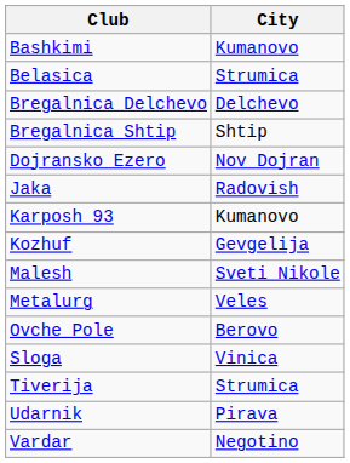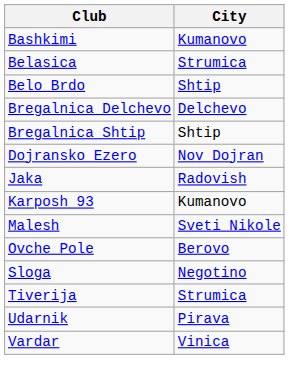 <table class="wikitable">
 <tr>
 <th>Club</th>
 <th>City</th>
 </tr>
 <tr>
 <td><a href='#'>Bashkimi</a></td>
 <td><a href='#'>Kumanovo</a></td>
 </tr>
 <tr>
 <td><a href='#'>Belasica</a></td>
 <td><a href='#'>Strumica</a></td>
+</tr>
+<tr>
+<td><a href='#'>Belo Brdo</a></td>
+<td><a href='#'>Shtip</a></td>
 </tr>
 <tr>
 <td><a href='#'>Bregalnica Delchevo</a></td>
 <td><a href='#'>Delchevo</a></td>
 </tr>
 <tr>
 <td><a href='#'>Bregalnica Shtip</a></td>
 <td>Shtip</td>
 </tr>
 <tr>
 <td><a href='#'>Dojransko Ezero</a></td>
 <td><a href='#'>Nov Dojran</a></td>
 </tr>
 <tr>
 <td><a href='#'>Jaka</a></td>
 <td><a href='#'>Radovish</a></td>
 </tr>
 <tr>
 <td><a href='#'>Karposh 93</a></td>
 <td>Kumanovo</td>
 </tr>
 <tr>
-<td><a href='#'>Kozhuf</a></td>
-<td><a href='#'>Gevgelija</a></td>
-</tr>
-<tr>
 <td><a href='#'>Malesh</a></td>
 <td><a href='#'>Sveti Nikole</a></td>
-</tr>
-<tr>
-<td><a href='#'>Metalurg</a></td>
-<td><a href='#'>Veles</a></td>
 </tr>
 <tr>
 <td><a href='#'>Ovche Pole</a></td>
 <td><a href='#'>Berovo</a></td>
 </tr>
 <tr>
 <td><a href='#'>Sloga</a></td>
-<td><a href='#'>Vinica</a></td>
+<td><a href='#'>Negotino</a></td>
 </tr>
 <tr>
 <td><a href='#'>Tiverija</a></td>
 <td><a href='#'>Strumica</a></td>
 </tr>
 <tr>
 <td><a href='#'>Udarnik</a></td>
 <td><a href='#'>Pirava</a></td>
 </tr>
 <tr>
 <td><a href='#'>Vardar</a></td>
-<td><a href='#'>Negotino</a></td>
+<td><a href='#'>Vinica</a></td>
 </tr>
 </table>
